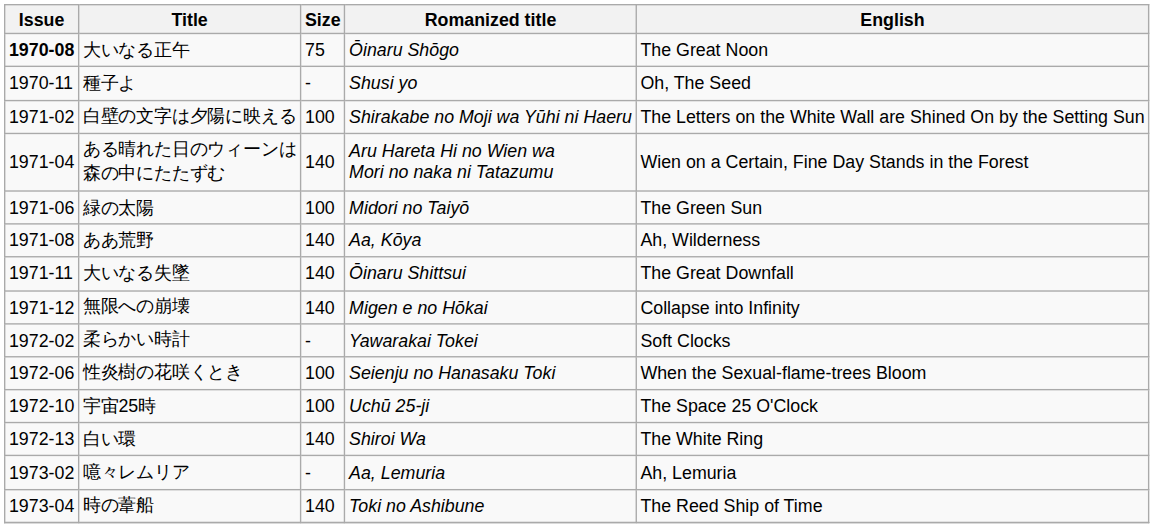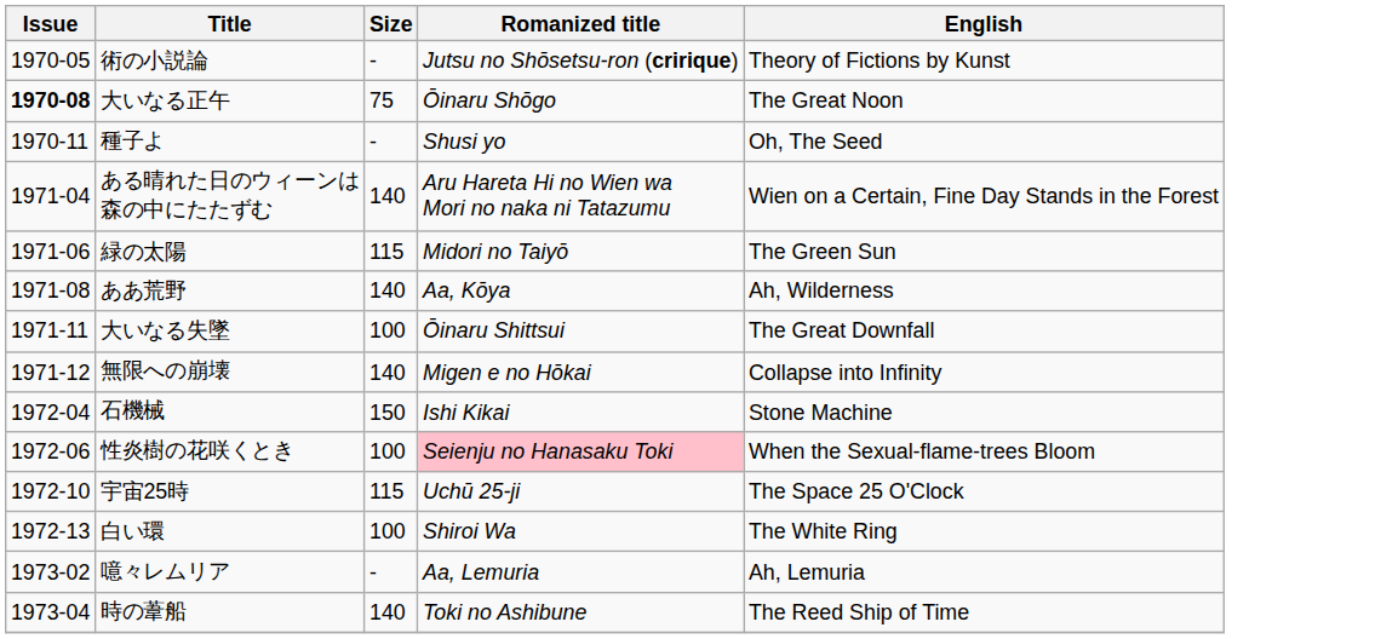 <table class="wikitable" style="text-align:left;font-size:small;">
 <tr>
 <th>Issue</th>
 <th>Title</th>
 <th>Size</th>
 <th>Romanized title</th>
 <th>English</th>
+</tr>
+<tr>
+<td>1970-05</td>
+<td>術の小説論</td>
+<td>-</td>
+<td><em>Jutsu no Shōsetsu-ron</em> (<strong>cririque</strong>)</td>
+<td>Theory of Fictions by Kunst</td>
 </tr>
 <tr>
 <td><strong>1970-08</strong></td>
 <td>大いなる正午</td>
 <td>75</td>
 <td><em>Ōinaru Shōgo</em></td>
 <td>The Great Noon</td>
 </tr>
 <tr>
 <td>1970-11</td>
 <td>種子よ</td>
 <td>-</td>
 <td><em>Shusi yo</em> </td>
 <td>Oh, The Seed</td>
 </tr>
 <tr>
-<td>1971-02</td>
-<td>白壁の文字は夕陽に映える</td>
-<td>100</td>
-<td><em>Shirakabe no Moji wa Yūhi ni Haeru</em></td>
-<td>The Letters on the White Wall are Shined On by the Setting Sun</td>
-</tr>
-<tr>
 <td>1971-04</td>
 <td>ある晴れた日のウィーンは<br>森の中にたたずむ</td>
 <td>140</td>
 <td><em>Aru Hareta Hi no Wien wa <br>Mori no naka ni Tatazumu</em> </td>
 <td>Wien on a Certain, Fine Day Stands in the Forest</td>
 </tr>
 <tr>
 <td>1971-06</td>
 <td>緑の太陽</td>
-<td>100</td>
+<td>115</td>
 <td><em>Midori no Taiyō</em></td>
 <td>The Green Sun</td>
 </tr>
 <tr>
 <td>1971-08</td>
 <td>ああ荒野</td>
 <td>140</td>
 <td><em>Aa, Kōya</em></td>
 <td>Ah, Wilderness</td>
 </tr>
 <tr>
 <td>1971-11</td>
 <td>大いなる失墜</td>
-<td>140</td>
+<td>100</td>
 <td><em>Ōinaru Shittsui</em></td>
 <td>The Great Downfall</td>
 </tr>
 <tr>
 <td>1971-12</td>
 <td>無限への崩壊</td>
 <td>140</td>
 <td><em>Migen e no Hōkai</em></td>
 <td>Collapse into Infinity</td>
 </tr>
 <tr>
-<td>1972-02</td>
-<td>柔らかい時計</td>
-<td>-</td>
-<td><em>Yawarakai Tokei</em></td>
-<td>Soft Clocks</td>
+<td>1972-04</td>
+<td>石機械</td>
+<td>150</td>
+<td><em>Ishi Kikai</em></td>
+<td>Stone Machine</td>
 </tr>
 <tr>
 <td>1972-06</td>
 <td>性炎樹の花咲くとき</td>
 <td>100</td>
-<td><em>Seienju no Hanasaku Toki</em></td>
+<td style="background: pink;"><em>Seienju no Hanasaku Toki</em></td>
 <td>When the Sexual-flame-trees Bloom</td>
 </tr>
 <tr>
 <td>1972-10</td>
 <td>宇宙25時</td>
-<td>100</td>
+<td>115</td>
 <td><em>Uchū 25-ji</em></td>
 <td>The Space 25 O'Clock</td>
 </tr>
 <tr>
 <td>1972-13</td>
 <td>白い環</td>
-<td>140</td>
+<td>100</td>
 <td><em>Shiroi Wa</em></td>
 <td>The White Ring</td>
 </tr>
 <tr>
 <td>1973-02</td>
 <td>噫々レムリア</td>
 <td>-</td>
 <td><em>Aa, Lemuria</em></td>
 <td>Ah, Lemuria</td>
 </tr>
 <tr>
 <td>1973-04</td>
 <td 100>時の葦船 </td>
 <td>140</td>
 <td><em>Toki no Ashibune</em></td>
 <td>The Reed Ship of Time</td>
 </tr>
 <tr>
 </tr>
 </table>
